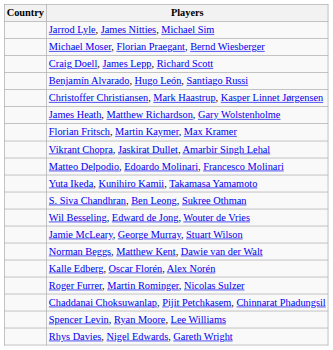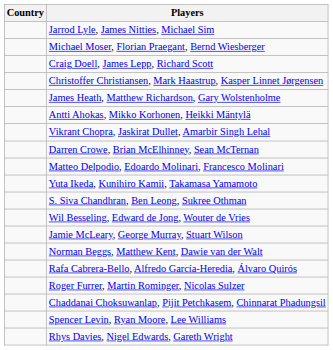 <table class="wikitable" style="font-size:95%;">
 <tr>
 <th>Country</th>
 <th>Players</th>
 </tr>
 <tr>
 <td></td>
 <td><a href='#'>Jarrod Lyle</a>, <a href='#'>James Nitties</a>, <a href='#'>Michael Sim</a></td>
 </tr>
 <tr>
 <td></td>
 <td><a href='#'>Michael Moser</a>, <a href='#'>Florian Praegant</a>, <a href='#'>Bernd Wiesberger</a></td>
 </tr>
 <tr>
 <td></td>
 <td><a href='#'>Craig Doell</a>, <a href='#'>James Lepp</a>, <a href='#'>Richard Scott</a></td>
 </tr>
 <tr>
 <td></td>
-<td><a href='#'>Benjamín Alvarado</a>, <a href='#'>Hugo León</a>, <a href='#'>Santiago Russi</a></td>
-</tr>
-<tr>
-<td></td>
 <td><a href='#'>Christoffer Christiansen</a>, <a href='#'>Mark Haastrup</a>, <a href='#'>Kasper Linnet Jørgensen</a></td>
 </tr>
 <tr>
 <td></td>
 <td><a href='#'>James Heath</a>, <a href='#'>Matthew Richardson</a>, <a href='#'>Gary Wolstenholme</a></td>
 </tr>
 <tr>
 <td></td>
-<td><a href='#'>Florian Fritsch</a>, <a href='#'>Martin Kaymer</a>, <a href='#'>Max Kramer</a></td>
+<td><a href='#'>Antti Ahokas</a>, <a href='#'>Mikko Korhonen</a>, <a href='#'>Heikki Mäntylä</a></td>
 </tr>
 <tr>
 <td></td>
 <td><a href='#'>Vikrant Chopra</a>, <a href='#'>Jaskirat Dullet</a>, <a href='#'>Amarbir Singh Lehal</a></td>
+</tr>
+<tr>
+<td></td>
+<td><a href='#'>Darren Crowe</a>, <a href='#'>Brian McElhinney</a>, <a href='#'>Sean McTernan</a></td>
 </tr>
 <tr>
 <td></td>
 <td><a href='#'>Matteo Delpodio</a>, <a href='#'>Edoardo Molinari</a>, <a href='#'>Francesco Molinari</a></td>
 </tr>
 <tr>
 <td></td>
 <td><a href='#'>Yuta Ikeda</a>, <a href='#'>Kunihiro Kamii</a>, <a href='#'>Takamasa Yamamoto</a></td>
 </tr>
 <tr>
 <td></td>
 <td><a href='#'>S. Siva Chandhran</a>, <a href='#'>Ben Leong</a>, <a href='#'>Sukree Othman</a></td>
 </tr>
 <tr>
 <td></td>
 <td><a href='#'>Wil Besseling</a>, <a href='#'>Edward de Jong</a>, <a href='#'>Wouter de Vries</a></td>
 </tr>
 <tr>
 <td></td>
 <td><a href='#'>Jamie McLeary</a>, <a href='#'>George Murray</a>, <a href='#'>Stuart Wilson</a></td>
 </tr>
 <tr>
 <td></td>
 <td><a href='#'>Norman Beggs</a>, <a href='#'>Matthew Kent</a>, <a href='#'>Dawie van der Walt</a></td>
 </tr>
 <tr>
 <td></td>
-<td><a href='#'>Kalle Edberg</a>, <a href='#'>Oscar Florén</a>, <a href='#'>Alex Norén</a></td>
+<td><a href='#'>Rafa Cabrera-Bello</a>, <a href='#'>Alfredo García-Heredia</a>, <a href='#'>Álvaro Quirós</a></td>
 </tr>
 <tr>
 <td></td>
 <td><a href='#'>Roger Furrer</a>, <a href='#'>Martin Rominger</a>, <a href='#'>Nicolas Sulzer</a></td>
 </tr>
 <tr>
 <td></td>
 <td><a href='#'>Chaddanai Choksuwanlap</a>, <a href='#'>Pijit Petchkasem</a>, <a href='#'>Chinnarat Phadungsil</a></td>
 </tr>
 <tr>
 <td></td>
 <td><a href='#'>Spencer Levin</a>, <a href='#'>Ryan Moore</a>, <a href='#'>Lee Williams</a></td>
 </tr>
 <tr>
 <td></td>
 <td><a href='#'>Rhys Davies</a>, <a href='#'>Nigel Edwards</a>, <a href='#'>Gareth Wright</a></td>
 </tr>
 </table>
